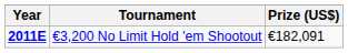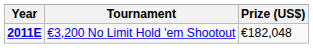 <table class="wikitable">
 <tr>
 </tr>
 <tr>
 <th>Year</th>
 <th>Tournament</th>
 <th>Prize (US$)</th>
 </tr>
 <tr>
 <td><strong><a href='#'>2011E</a></strong></td>
 <td><a href='#'>€3,200 No Limit Hold 'em Shootout</a></td>
-<td>€182,091</td>
+<td>€182,048</td>
 </tr>
 </table>
